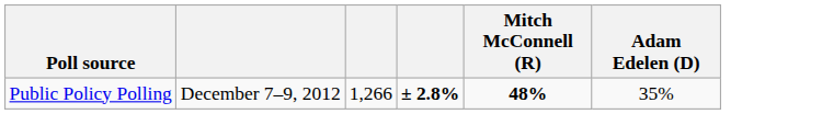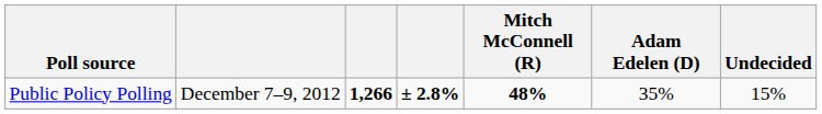 <table class="wikitable" style="text-align:center">
 <tr valign= bottom>
 <th>Poll source</th>
 <th></th>
 <th></th>
 <th></th>
 <th style="width:100px;">Mitch<br>McConnell (R)</th>
 <th style="width:100px;">Adam<br>Edelen (D)</th>
+<th>Undecided</th>
 </tr>
 <tr>
 <td align=left><a href='#'>Public Policy Polling</a></td>
 <td>December 7–9, 2012</td>
-<td>1,266</td>
+<td><strong>1,266</strong></td>
 <td><strong>± 2.8%</strong></td>
 <td><strong>48%</strong></td>
 <td>35%</td>
+<td>15%</td>
 </tr>
 </table>
